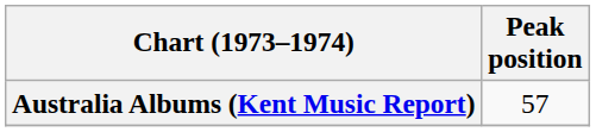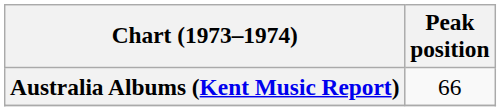 <table class="wikitable sortable plainrowheaders" style="text-align:center">
 <tr>
 <th scope="col">Chart (1973–1974)</th>
 <th scope="col">Peak<br>position</th>
 </tr>
 <tr>
 <th scope="row">Australia Albums (<a href='#'>Kent Music Report</a>)</th>
-<td>57</td>
+<td>66</td>
 </tr>
 <tr>
 </tr>
 <tr>
 </tr>
 </table>
